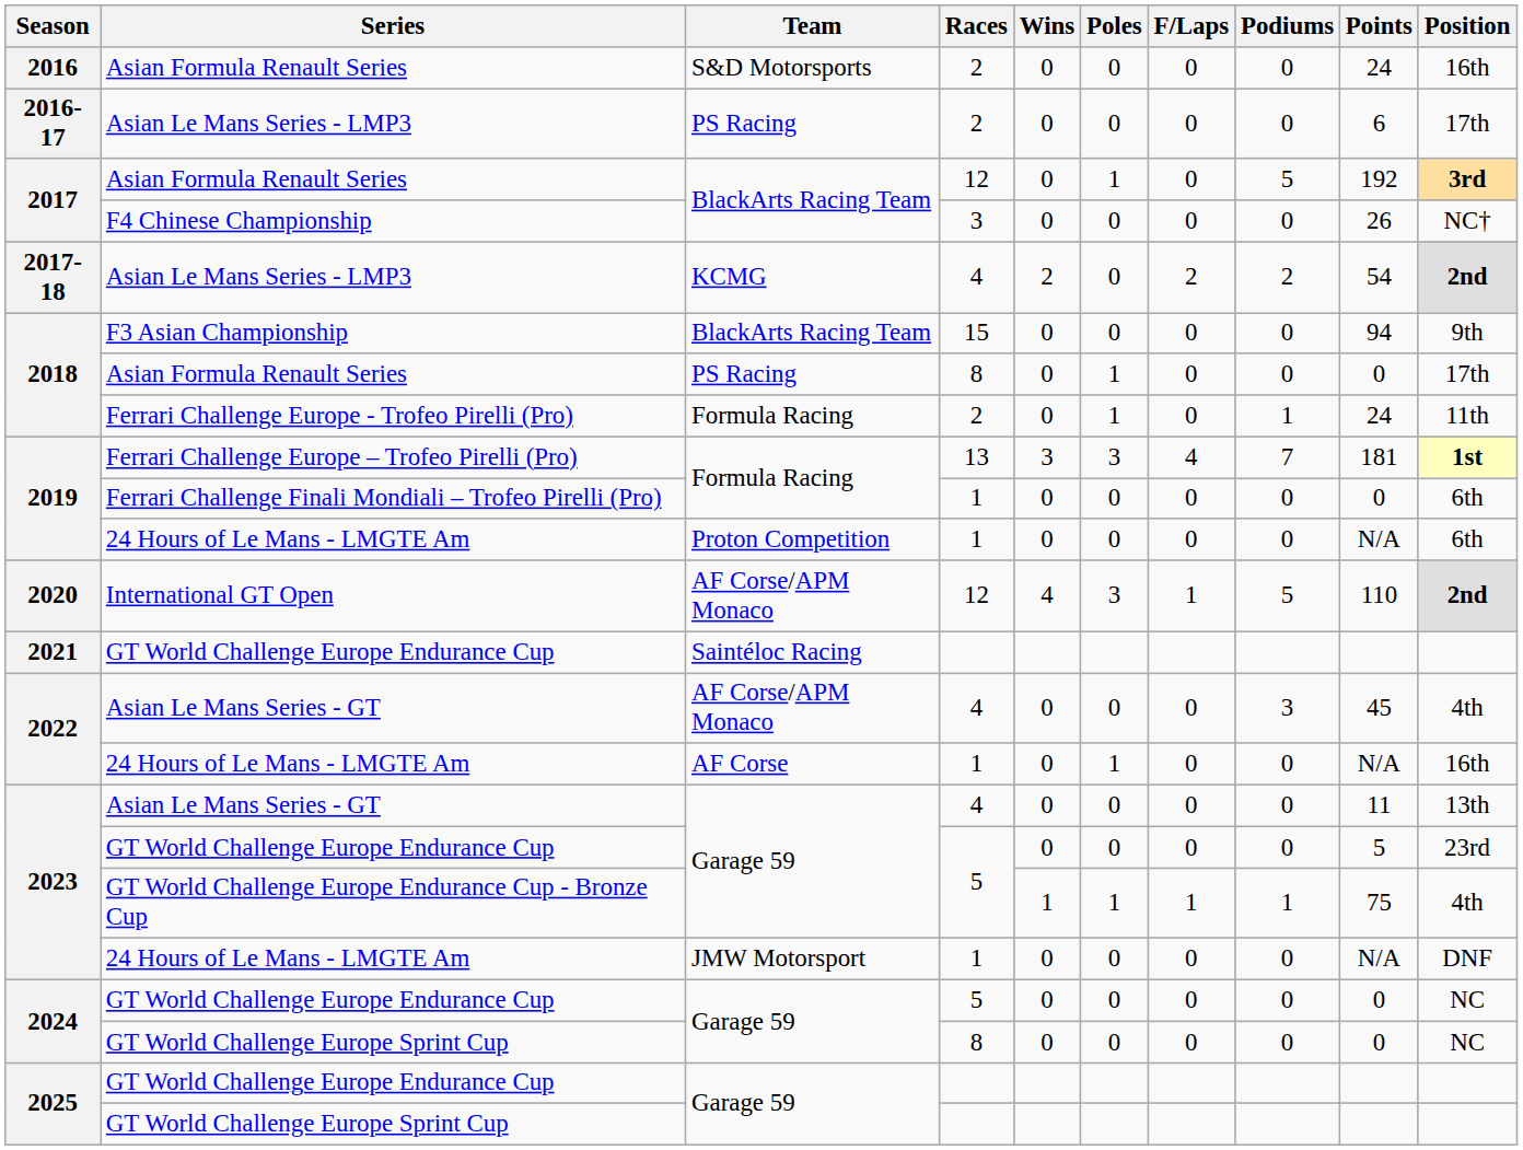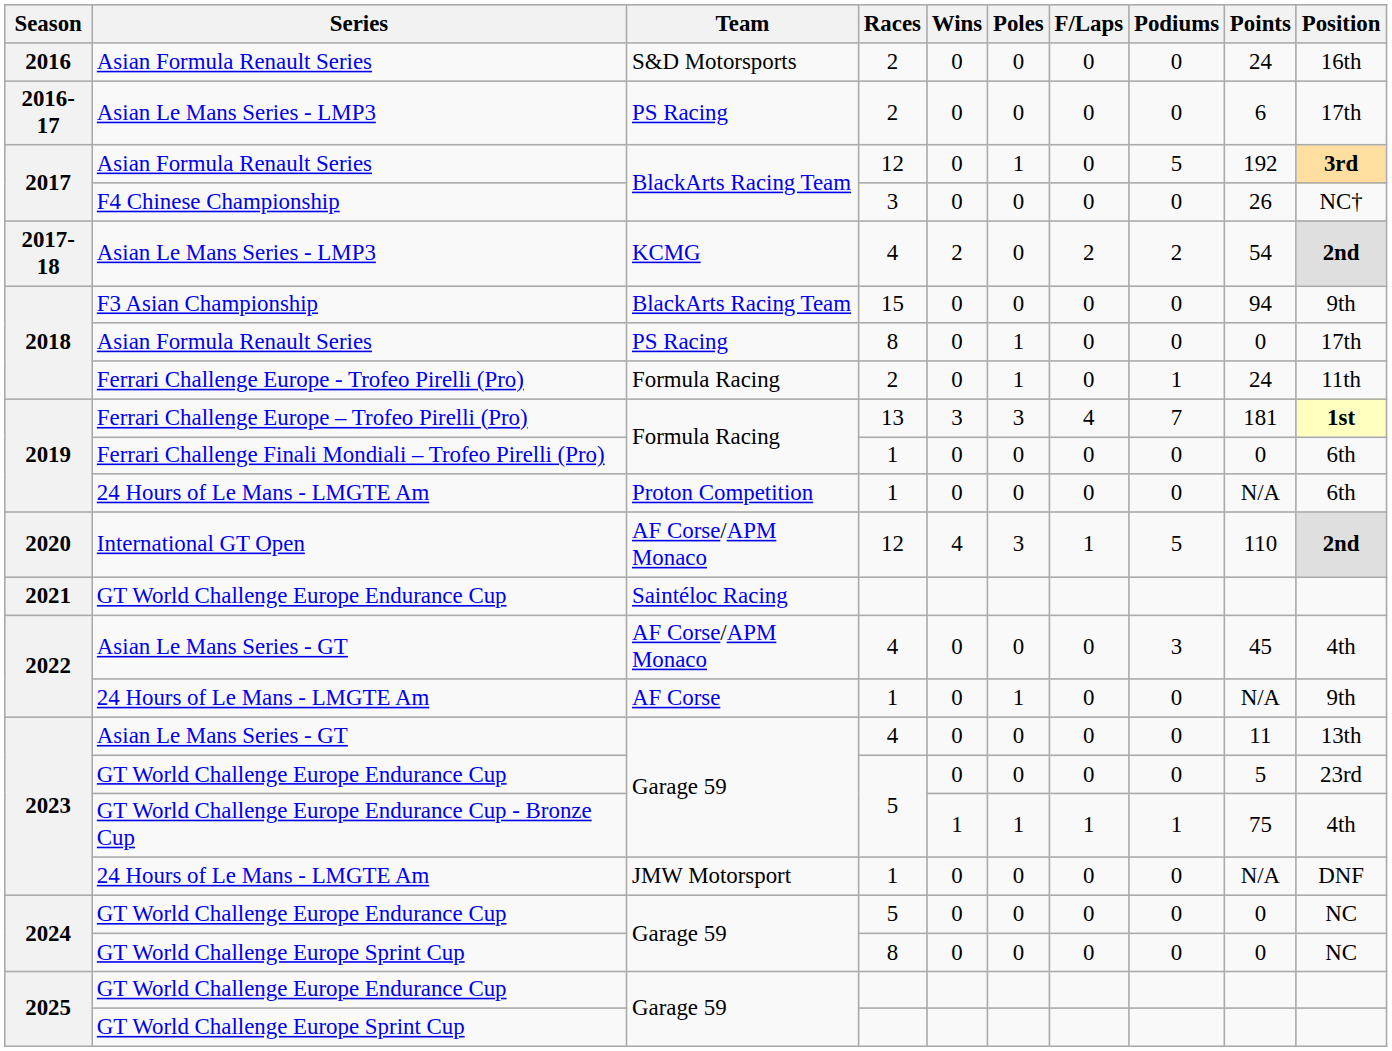 <table class="wikitable" style="font-size: 90%; text-align:center">
 <tr>
 <th>Season</th>
 <th>Series</th>
 <th>Team</th>
 <th>Races</th>
 <th>Wins</th>
 <th>Poles</th>
 <th>F/Laps</th>
 <th>Podiums</th>
 <th>Points</th>
 <th>Position</th>
 </tr>
 <tr>
 <th>2016</th>
 <td align=left><a href='#'>Asian Formula Renault Series</a></td>
 <td align=left>S&D Motorsports</td>
 <td>2</td>
 <td>0</td>
 <td>0</td>
 <td>0</td>
 <td>0</td>
 <td>24</td>
 <td>16th</td>
 </tr>
 <tr>
 <th>2016-17</th>
 <td align=left><a href='#'>Asian Le Mans Series - LMP3</a></td>
 <td align=left><a href='#'>PS Racing</a></td>
 <td>2</td>
 <td>0</td>
 <td>0</td>
 <td>0</td>
 <td>0</td>
 <td>6</td>
 <td>17th</td>
 </tr>
 <tr>
 <th rowspan="2">2017</th>
 <td align=left><a href='#'>Asian Formula Renault Series</a></td>
 <td rowspan="2" align="left"><a href='#'>BlackArts Racing Team</a></td>
 <td>12</td>
 <td>0</td>
 <td>1</td>
 <td>0</td>
 <td>5</td>
 <td>192</td>
 <td style="background:#ffdf9f;"><strong>3rd</strong></td>
 </tr>
 <tr>
 <td align=left><a href='#'>F4 Chinese Championship</a></td>
 <td>3</td>
 <td>0</td>
 <td>0</td>
 <td>0</td>
 <td>0</td>
 <td>26</td>
 <td>NC†</td>
 </tr>
 <tr>
 <th>2017-18</th>
 <td align=left><a href='#'>Asian Le Mans Series - LMP3</a></td>
 <td align=left><a href='#'>KCMG</a></td>
 <td>4</td>
 <td>2</td>
 <td>0</td>
 <td>2</td>
 <td>2</td>
 <td>54</td>
 <td style="background:#dfdfdf;"><strong>2nd</strong></td>
 </tr>
 <tr>
 <th rowspan="3">2018</th>
 <td align=left><a href='#'>F3 Asian Championship</a></td>
 <td align=left><a href='#'>BlackArts Racing Team</a></td>
 <td>15</td>
 <td>0</td>
 <td>0</td>
 <td>0</td>
 <td>0</td>
 <td>94</td>
 <td>9th</td>
 </tr>
 <tr>
 <td align=left><a href='#'>Asian Formula Renault Series</a></td>
 <td align=left><a href='#'>PS Racing</a></td>
 <td>8</td>
 <td>0</td>
 <td>1</td>
 <td>0</td>
 <td>0</td>
 <td>0</td>
 <td>17th</td>
 </tr>
 <tr>
 <td align=left><a href='#'>Ferrari Challenge Europe - Trofeo Pirelli (Pro)</a></td>
 <td align=left>Formula Racing</td>
 <td>2</td>
 <td>0</td>
 <td>1</td>
 <td>0</td>
 <td>1</td>
 <td>24</td>
 <td>11th</td>
 </tr>
 <tr>
 <th rowspan="3">2019</th>
 <td align=left><a href='#'>Ferrari Challenge Europe – Trofeo Pirelli (Pro)</a></td>
 <td rowspan="2" align=left>Formula Racing</td>
 <td>13</td>
 <td>3</td>
 <td>3</td>
 <td>4</td>
 <td>7</td>
 <td>181</td>
 <td style="background:#ffffbf;"><strong>1st</strong></td>
 </tr>
 <tr>
 <td align=left><a href='#'>Ferrari Challenge Finali Mondiali – Trofeo Pirelli (Pro)</a></td>
 <td>1</td>
 <td>0</td>
 <td>0</td>
 <td>0</td>
 <td>0</td>
 <td>0</td>
 <td align="center">6th</td>
 </tr>
 <tr>
 <td align=left><a href='#'>24 Hours of Le Mans - LMGTE Am</a></td>
 <td align=left><a href='#'>Proton Competition</a></td>
 <td>1</td>
 <td>0</td>
 <td>0</td>
 <td>0</td>
 <td>0</td>
 <td>N/A</td>
 <td>6th</td>
 </tr>
 <tr>
 <th>2020</th>
 <td align=left><a href='#'>International GT Open</a></td>
 <td align=left><a href='#'>AF Corse</a>/<a href='#'>APM Monaco</a></td>
 <td>12</td>
 <td>4</td>
 <td>3</td>
 <td>1</td>
 <td>5</td>
 <td>110</td>
 <td align="center" style="background:#dfdfdf;"><strong>2nd</strong></td>
 </tr>
 <tr>
 <th>2021</th>
 <td align=left><a href='#'>GT World Challenge Europe Endurance Cup</a></td>
 <td align=left><a href='#'>Saintéloc Racing</a></td>
 <td></td>
 <td></td>
 <td></td>
 <td></td>
 <td></td>
 <td></td>
 <td></td>
 </tr>
 <tr>
 <th rowspan="2">2022</th>
 <td align=left><a href='#'>Asian Le Mans Series - GT</a></td>
 <td align=left><a href='#'>AF Corse</a>/<a href='#'>APM Monaco</a></td>
 <td>4</td>
 <td>0</td>
 <td>0</td>
 <td>0</td>
 <td>3</td>
 <td>45</td>
 <td>4th</td>
 </tr>
 <tr>
 <td align=left><a href='#'>24 Hours of Le Mans - LMGTE Am</a></td>
 <td align=left><a href='#'>AF Corse</a></td>
 <td>1</td>
 <td>0</td>
 <td>1</td>
 <td>0</td>
 <td>0</td>
 <td>N/A</td>
-<td>16th</td>
+<td>9th</td>
 </tr>
 <tr>
 <th rowspan="4">2023</th>
 <td align=left><a href='#'>Asian Le Mans Series - GT</a></td>
 <td rowspan="3" align="left">Garage 59</td>
 <td>4</td>
 <td>0</td>
 <td>0</td>
 <td>0</td>
 <td>0</td>
 <td>11</td>
 <td>13th</td>
 </tr>
 <tr>
 <td align=left><a href='#'>GT World Challenge Europe Endurance Cup</a></td>
 <td rowspan="2">5</td>
 <td>0</td>
 <td>0</td>
 <td>0</td>
 <td>0</td>
 <td>5</td>
 <td>23rd</td>
 </tr>
 <tr>
 <td align=left><a href='#'>GT World Challenge Europe Endurance Cup - Bronze Cup</a></td>
 <td>1</td>
 <td>1</td>
 <td>1</td>
 <td>1</td>
 <td>75</td>
 <td>4th</td>
 </tr>
 <tr>
 <td align=left><a href='#'>24 Hours of Le Mans - LMGTE Am</a></td>
 <td align=left>JMW Motorsport</td>
 <td>1</td>
 <td>0</td>
 <td>0</td>
 <td>0</td>
 <td>0</td>
 <td>N/A</td>
 <td>DNF</td>
 </tr>
 <tr>
 <th rowspan="2">2024</th>
 <td align=left><a href='#'>GT World Challenge Europe Endurance Cup</a></td>
 <td rowspan="2" align=left>Garage 59</td>
 <td>5</td>
 <td>0</td>
 <td>0</td>
 <td>0</td>
 <td>0</td>
 <td>0</td>
 <td>NC</td>
 </tr>
 <tr>
 <td align=left><a href='#'>GT World Challenge Europe Sprint Cup</a></td>
 <td>8</td>
 <td>0</td>
 <td>0</td>
 <td>0</td>
 <td>0</td>
 <td>0</td>
 <td>NC</td>
 </tr>
 <tr>
 <th rowspan="2">2025</th>
 <td align=left><a href='#'>GT World Challenge Europe Endurance Cup</a></td>
 <td rowspan="2" align="left">Garage 59</td>
 <td></td>
 <td></td>
 <td></td>
 <td></td>
 <td></td>
 <td></td>
 <td></td>
 </tr>
 <tr>
 <td align=left><a href='#'>GT World Challenge Europe Sprint Cup</a></td>
 <td></td>
 <td></td>
 <td></td>
 <td></td>
 <td></td>
 <td></td>
 <td></td>
 </tr>
 </table>
